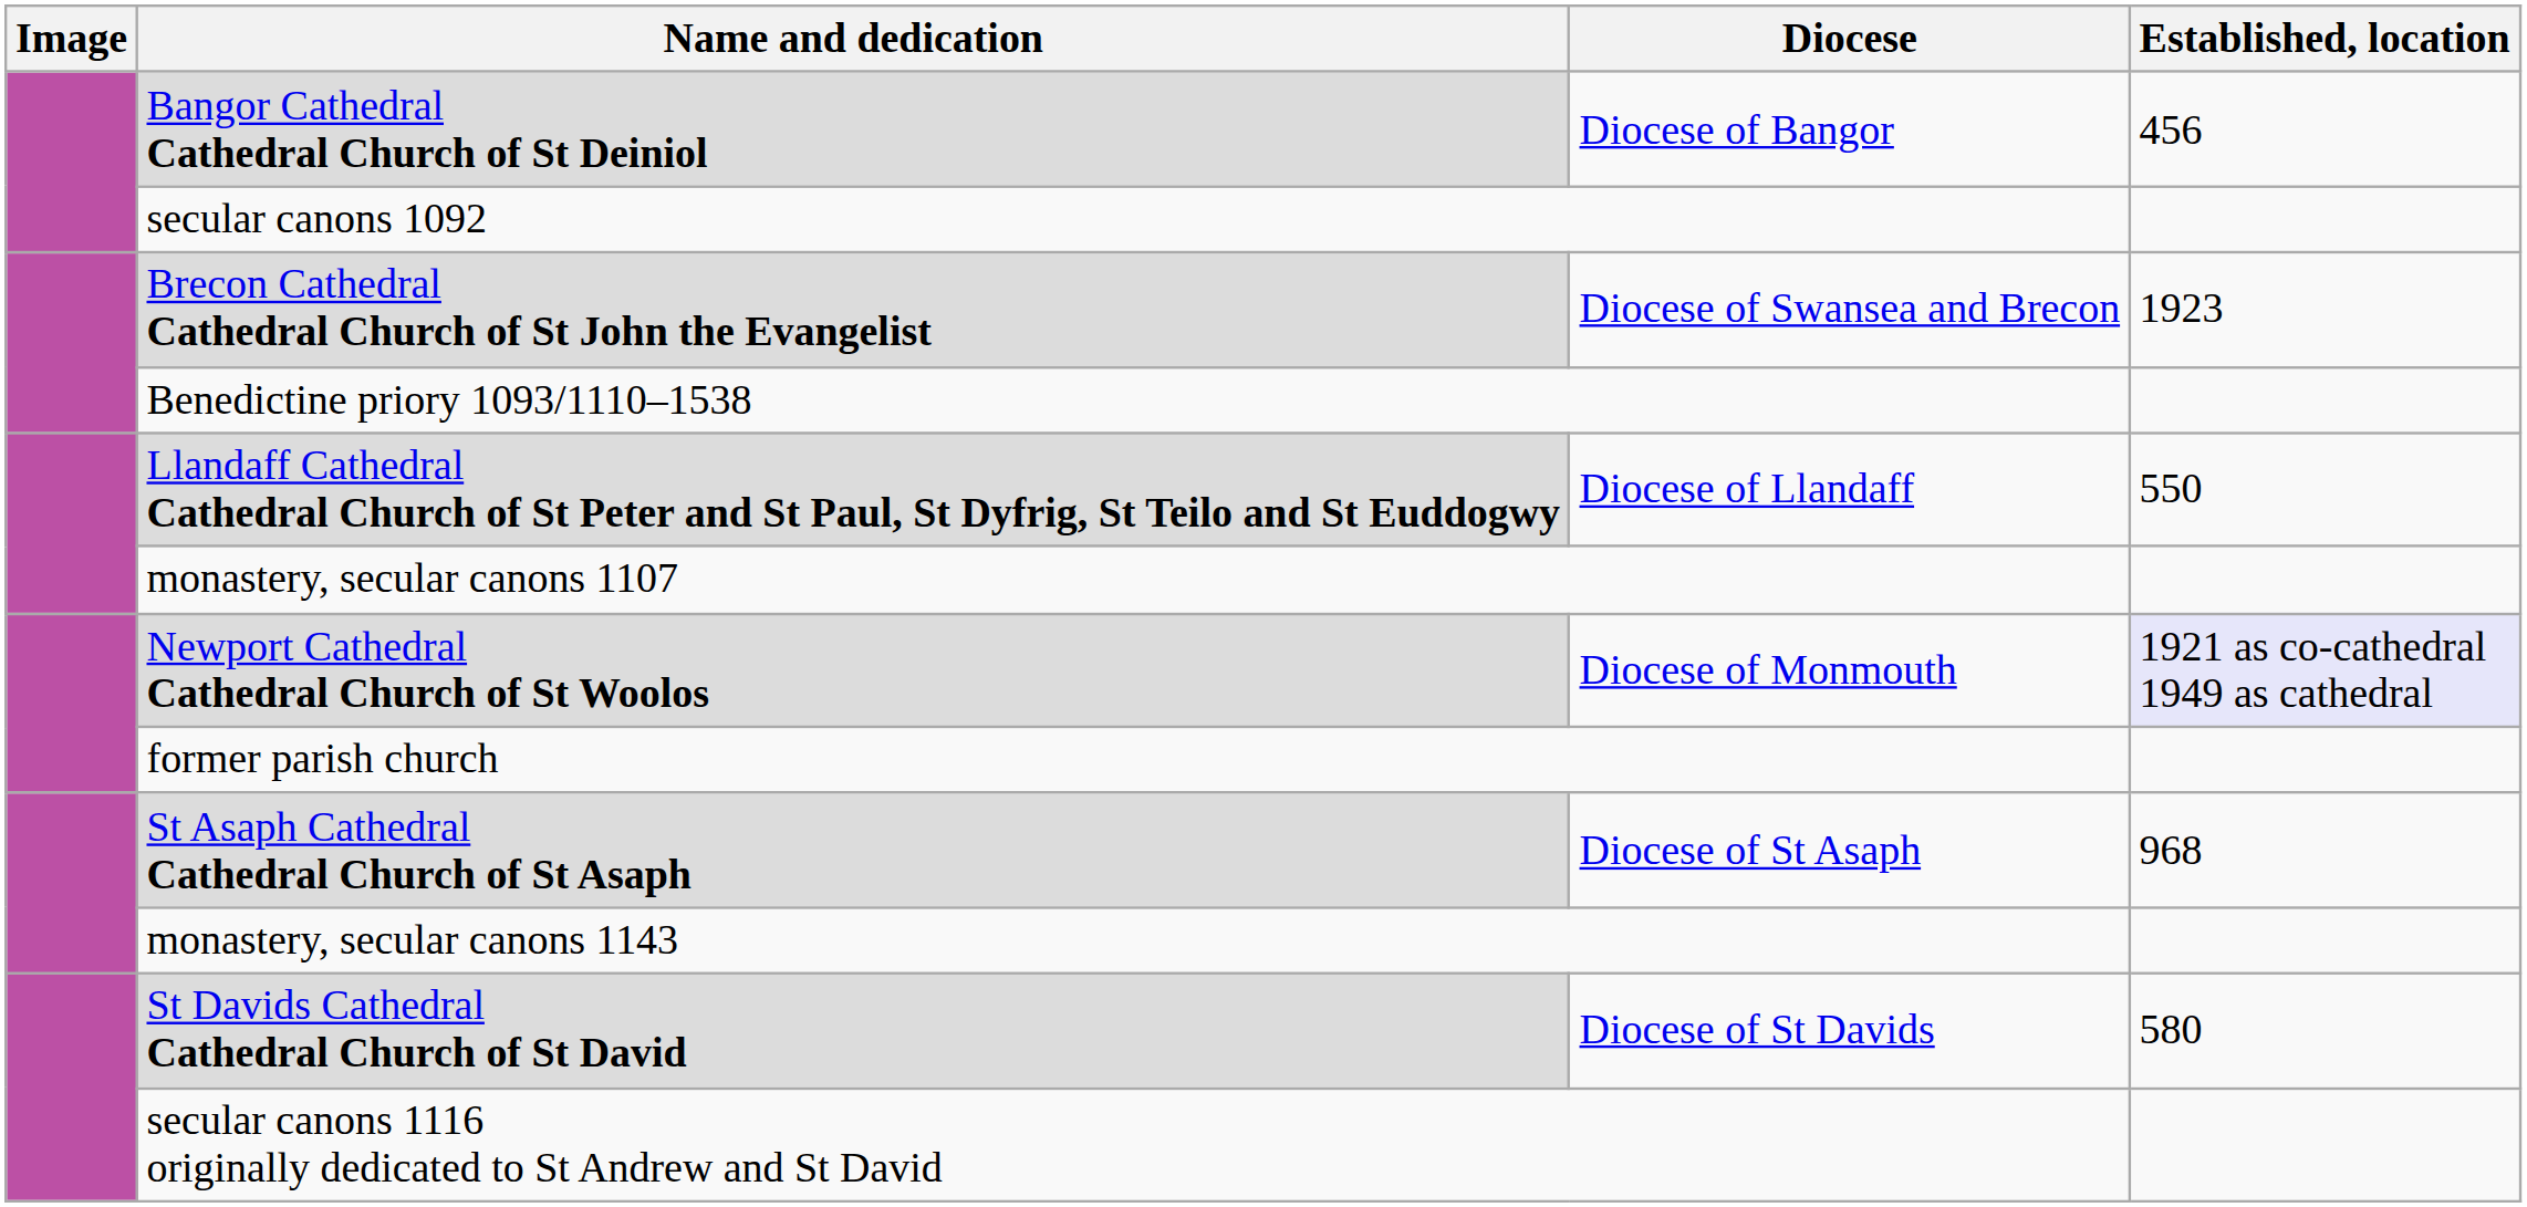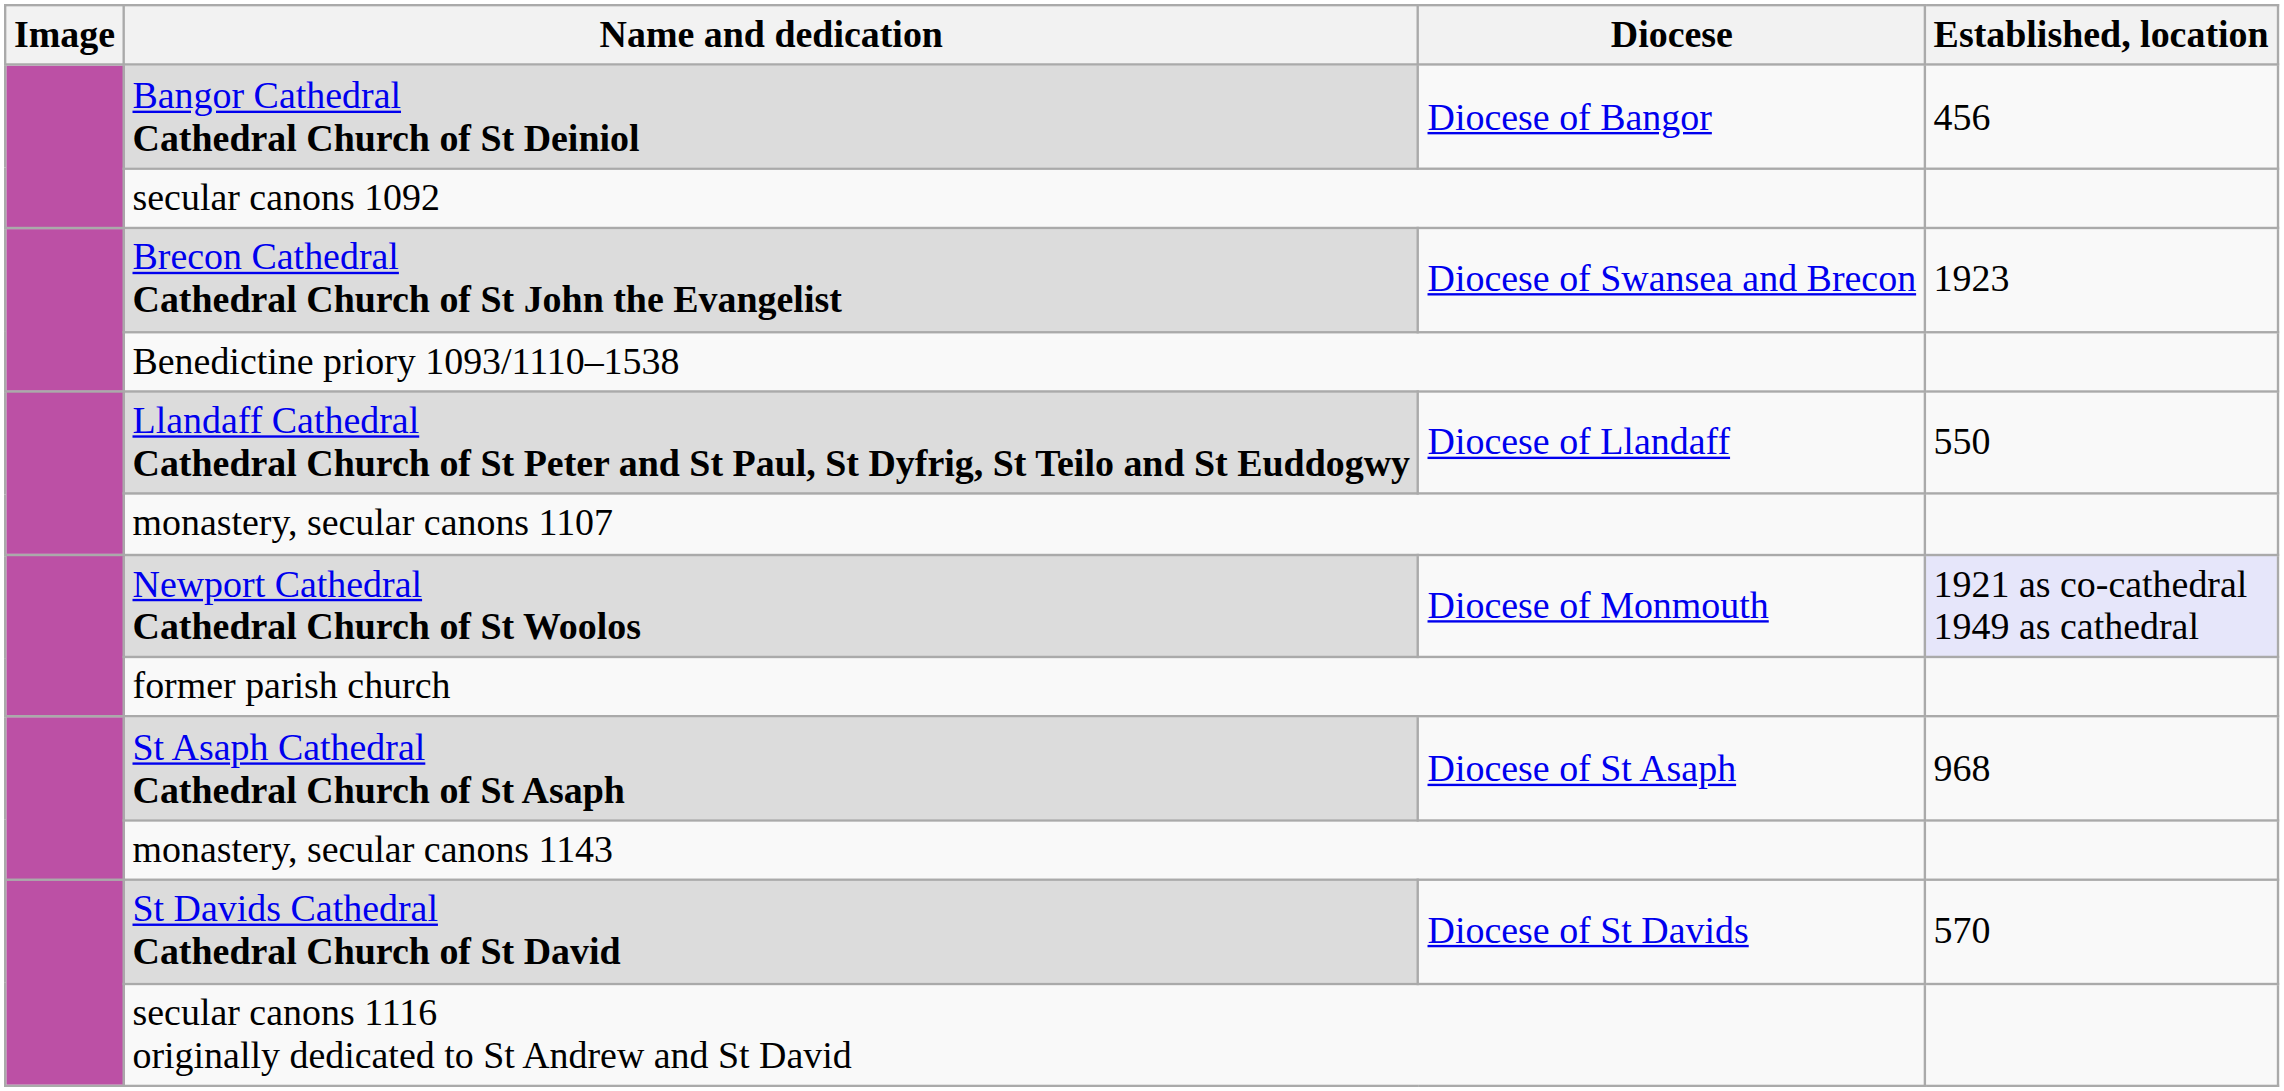 <table class="wikitable">
 <tr>
 <th>Image</th>
 <th>Name and dedication</th>
 <th>Diocese</th>
 <th>Established, location</th>
 </tr>
 <tr>
 <td rowspan="2" align="center" bgcolor="#BC50A5"></td>
 <td bgcolor="Gainsboro"><a href='#'>Bangor Cathedral</a><br><strong>Cathedral Church of St Deiniol</strong></td>
 <td> <a href='#'>Diocese of Bangor</a></td>
 <td>456</td>
 </tr>
 <tr>
 <td colspan="2">secular canons 1092</td>
 <td></td>
 </tr>
 <tr>
 <td rowspan="2" align="center" bgcolor="#BC50A5"></td>
 <td bgcolor="Gainsboro"><a href='#'>Brecon Cathedral</a><br><strong>Cathedral Church of St John the Evangelist</strong></td>
 <td> <a href='#'>Diocese of Swansea and Brecon</a></td>
 <td>1923</td>
 </tr>
 <tr>
 <td colspan="2">Benedictine priory 1093/1110–1538</td>
 <td></td>
 </tr>
 <tr>
 <td rowspan="2" align="center" bgcolor="#BC50A5"></td>
 <td bgcolor="Gainsboro"><a href='#'>Llandaff Cathedral</a><br><strong>Cathedral Church of St Peter and St Paul, St Dyfrig, St Teilo and St Euddogwy</strong></td>
 <td> <a href='#'>Diocese of Llandaff</a></td>
 <td>550</td>
 </tr>
 <tr>
 <td colspan="2">monastery, secular canons 1107</td>
 <td></td>
 </tr>
 <tr>
 <td rowspan="2" align="center" bgcolor="#BC50A5"></td>
 <td bgcolor="Gainsboro"><a href='#'>Newport Cathedral</a><br><strong>Cathedral Church of St Woolos</strong></td>
 <td> <a href='#'>Diocese of Monmouth</a></td>
 <td style="background: lavender;">1921 as co-cathedral<br>1949 as cathedral</td>
 </tr>
 <tr>
 <td colspan="2">former parish church</td>
 <td></td>
 </tr>
 <tr>
 <td rowspan="2" align="center" bgcolor="#BC50A5"></td>
 <td bgcolor="Gainsboro"><a href='#'>St Asaph Cathedral</a><br><strong>Cathedral Church of St Asaph</strong></td>
 <td> <a href='#'>Diocese of St Asaph</a></td>
 <td>968</td>
 </tr>
 <tr>
 <td colspan="2">monastery, secular canons 1143</td>
 <td></td>
 </tr>
 <tr>
 <td rowspan="2" align="center" bgcolor="#BC50A5"></td>
 <td bgcolor="Gainsboro"><a href='#'>St Davids Cathedral</a><br><strong>Cathedral Church of St David</strong></td>
 <td> <a href='#'>Diocese of St Davids</a></td>
-<td>580</td>
+<td>570</td>
 </tr>
 <tr>
 <td colspan="2">secular canons 1116<br>originally dedicated to St Andrew and St David</td>
 <td></td>
 </tr>
 </table>
